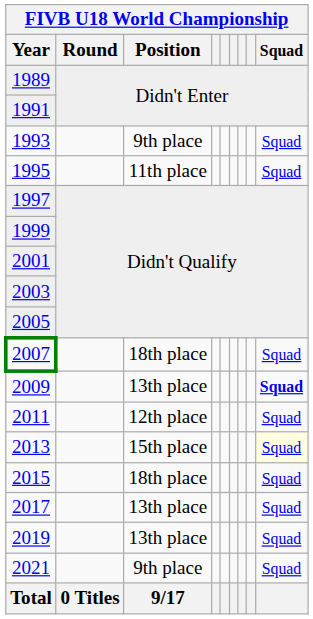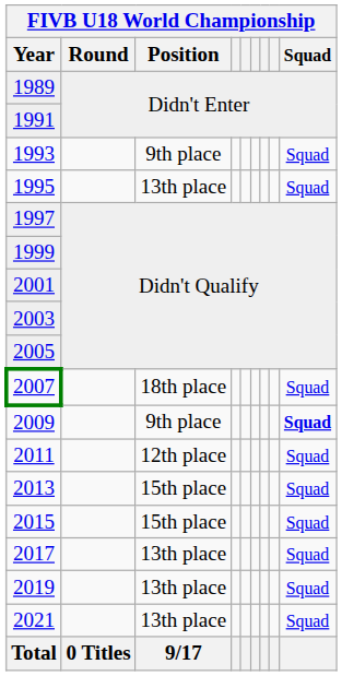 <table class="wikitable" style="text-align: center;">
 <tr>
 <th colspan=9><a href='#'>FIVB U18 World Championship</a></th>
 </tr>
 <tr>
 <th>Year</th>
 <th>Round</th>
 <th>Position</th>
 <th></th>
 <th></th>
 <th></th>
 <th></th>
 <th></th>
 <th><small>Squad</small></th>
 </tr>
 <tr bgcolor="efefef">
 <td> <a href='#'>1989</a></td>
 <td colspan=9 rowspan=2>Didn't Enter</td>
 </tr>
 <tr bgcolor="efefef">
 <td> <a href='#'>1991</a></td>
 </tr>
 <tr>
 <td> <a href='#'>1993</a></td>
 <td></td>
 <td>9th place</td>
 <td></td>
 <td></td>
 <td></td>
 <td></td>
 <td></td>
 <td><small><a href='#'>Squad</a></small></td>
 </tr>
 <tr>
 <td> <a href='#'>1995</a></td>
 <td></td>
-<td>11th place</td>
+<td>13th place</td>
 <td></td>
 <td></td>
 <td></td>
 <td></td>
 <td></td>
 <td><small><a href='#'>Squad</a></small></td>
 </tr>
 <tr bgcolor="efefef">
 <td> <a href='#'>1997</a></td>
 <td colspan=9 rowspan=5>Didn't Qualify</td>
 </tr>
 <tr bgcolor="efefef">
 <td> <a href='#'>1999</a></td>
 </tr>
 <tr bgcolor="efefef">
 <td> <a href='#'>2001</a></td>
 </tr>
 <tr bgcolor="efefef">
 <td> <a href='#'>2003</a></td>
 </tr>
 <tr bgcolor="efefef">
 <td> <a href='#'>2005</a></td>
 </tr>
 <tr>
 <td Style="border: 3px solid green"> <a href='#'>2007</a></td>
 <td></td>
 <td>18th place</td>
 <td></td>
 <td></td>
 <td></td>
 <td></td>
 <td></td>
 <td><small><a href='#'>Squad</a></small></td>
 </tr>
 <tr>
 <td> <a href='#'>2009</a></td>
 <td></td>
-<td>13th place</td>
+<td>9th place</td>
 <td></td>
 <td></td>
 <td></td>
 <td></td>
 <td></td>
 <td><strong><small><a href='#'>Squad</a></small></strong></td>
 </tr>
 <tr>
 <td> <a href='#'>2011</a></td>
 <td></td>
 <td>12th place</td>
 <td></td>
 <td></td>
 <td></td>
 <td></td>
 <td></td>
 <td><small><a href='#'>Squad</a></small></td>
 </tr>
 <tr>
 <td> <a href='#'>2013</a></td>
 <td></td>
 <td>15th place</td>
 <td></td>
 <td></td>
 <td></td>
 <td></td>
 <td></td>
-<td style="background: lightyellow;"><small> <a href='#'>Squad</a></small></td>
+<td><small> <a href='#'>Squad</a></small></td>
 </tr>
 <tr>
 <td> <a href='#'>2015</a></td>
 <td></td>
-<td>18th place</td>
+<td>15th place</td>
 <td></td>
 <td></td>
 <td></td>
 <td></td>
 <td></td>
 <td><small><a href='#'>Squad</a></small></td>
 </tr>
 <tr>
 <td> <a href='#'>2017</a></td>
 <td></td>
 <td>13th place</td>
 <td></td>
 <td></td>
 <td></td>
 <td></td>
 <td></td>
 <td><small><a href='#'>Squad</a></small></td>
 </tr>
 <tr>
 <td> <a href='#'>2019</a></td>
 <td></td>
 <td>13th place</td>
 <td></td>
 <td></td>
 <td></td>
 <td></td>
 <td></td>
 <td><small><a href='#'>Squad</a></small></td>
 </tr>
 <tr>
 <td> <a href='#'>2021</a></td>
 <td></td>
-<td>9th place</td>
+<td>13th place</td>
 <td></td>
 <td></td>
 <td></td>
 <td></td>
 <td></td>
 <td><small><a href='#'>Squad</a></small></td>
 </tr>
 <tr>
 <th>Total</th>
 <th>0 Titles</th>
 <th>9/17</th>
 <th></th>
 <th></th>
 <th></th>
 <th></th>
 <th></th>
 <th></th>
 </tr>
 </table>
